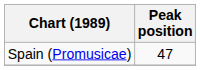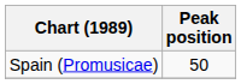 <table class="wikitable sortable">
 <tr>
 <th align="left">Chart (1989)</th>
 <th align="left">Peak<br>position</th>
 </tr>
 <tr>
 <td>Spain (<a href='#'>Promusicae</a>)</td>
-<td align="center">47</td>
+<td align="center">50</td>
 </tr>
 <tr>
 </tr>
 <tr>
 </tr>
 <tr>
 </tr>
 </table>
